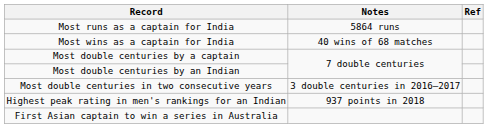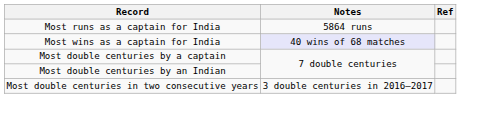 <table class="wikitable" style="text-align:center;">
 <tr>
 <th>Record</th>
 <th>Notes</th>
 <th>Ref</th>
 </tr>
 <tr>
 <td>Most runs as a captain for India</td>
 <td>5864 runs</td>
 <td></td>
 </tr>
 <tr>
 <td>Most wins as a captain for India</td>
-<td>40 wins of 68 matches</td>
+<td style="background: lavender;">40 wins of 68 matches</td>
 <td></td>
 </tr>
 <tr>
 <td>Most double centuries by a captain</td>
 <td rowspan=2>7 double centuries</td>
 <td></td>
 </tr>
 <tr>
 <td>Most double centuries by an Indian</td>
 <td></td>
 </tr>
 <tr>
 <td>Most double centuries in two consecutive years</td>
 <td>3 double centuries in 2016–2017</td>
 <td></td>
 </tr>
-<tr>
-<td>Highest peak rating in men's rankings for an Indian</td>
-<td>937 points in 2018</td>
-<td></td>
-</tr>
-<tr>
-<td>First Asian captain to win a series in Australia</td>
-<td></td>
-<td></td>
-</tr>
 </table>
